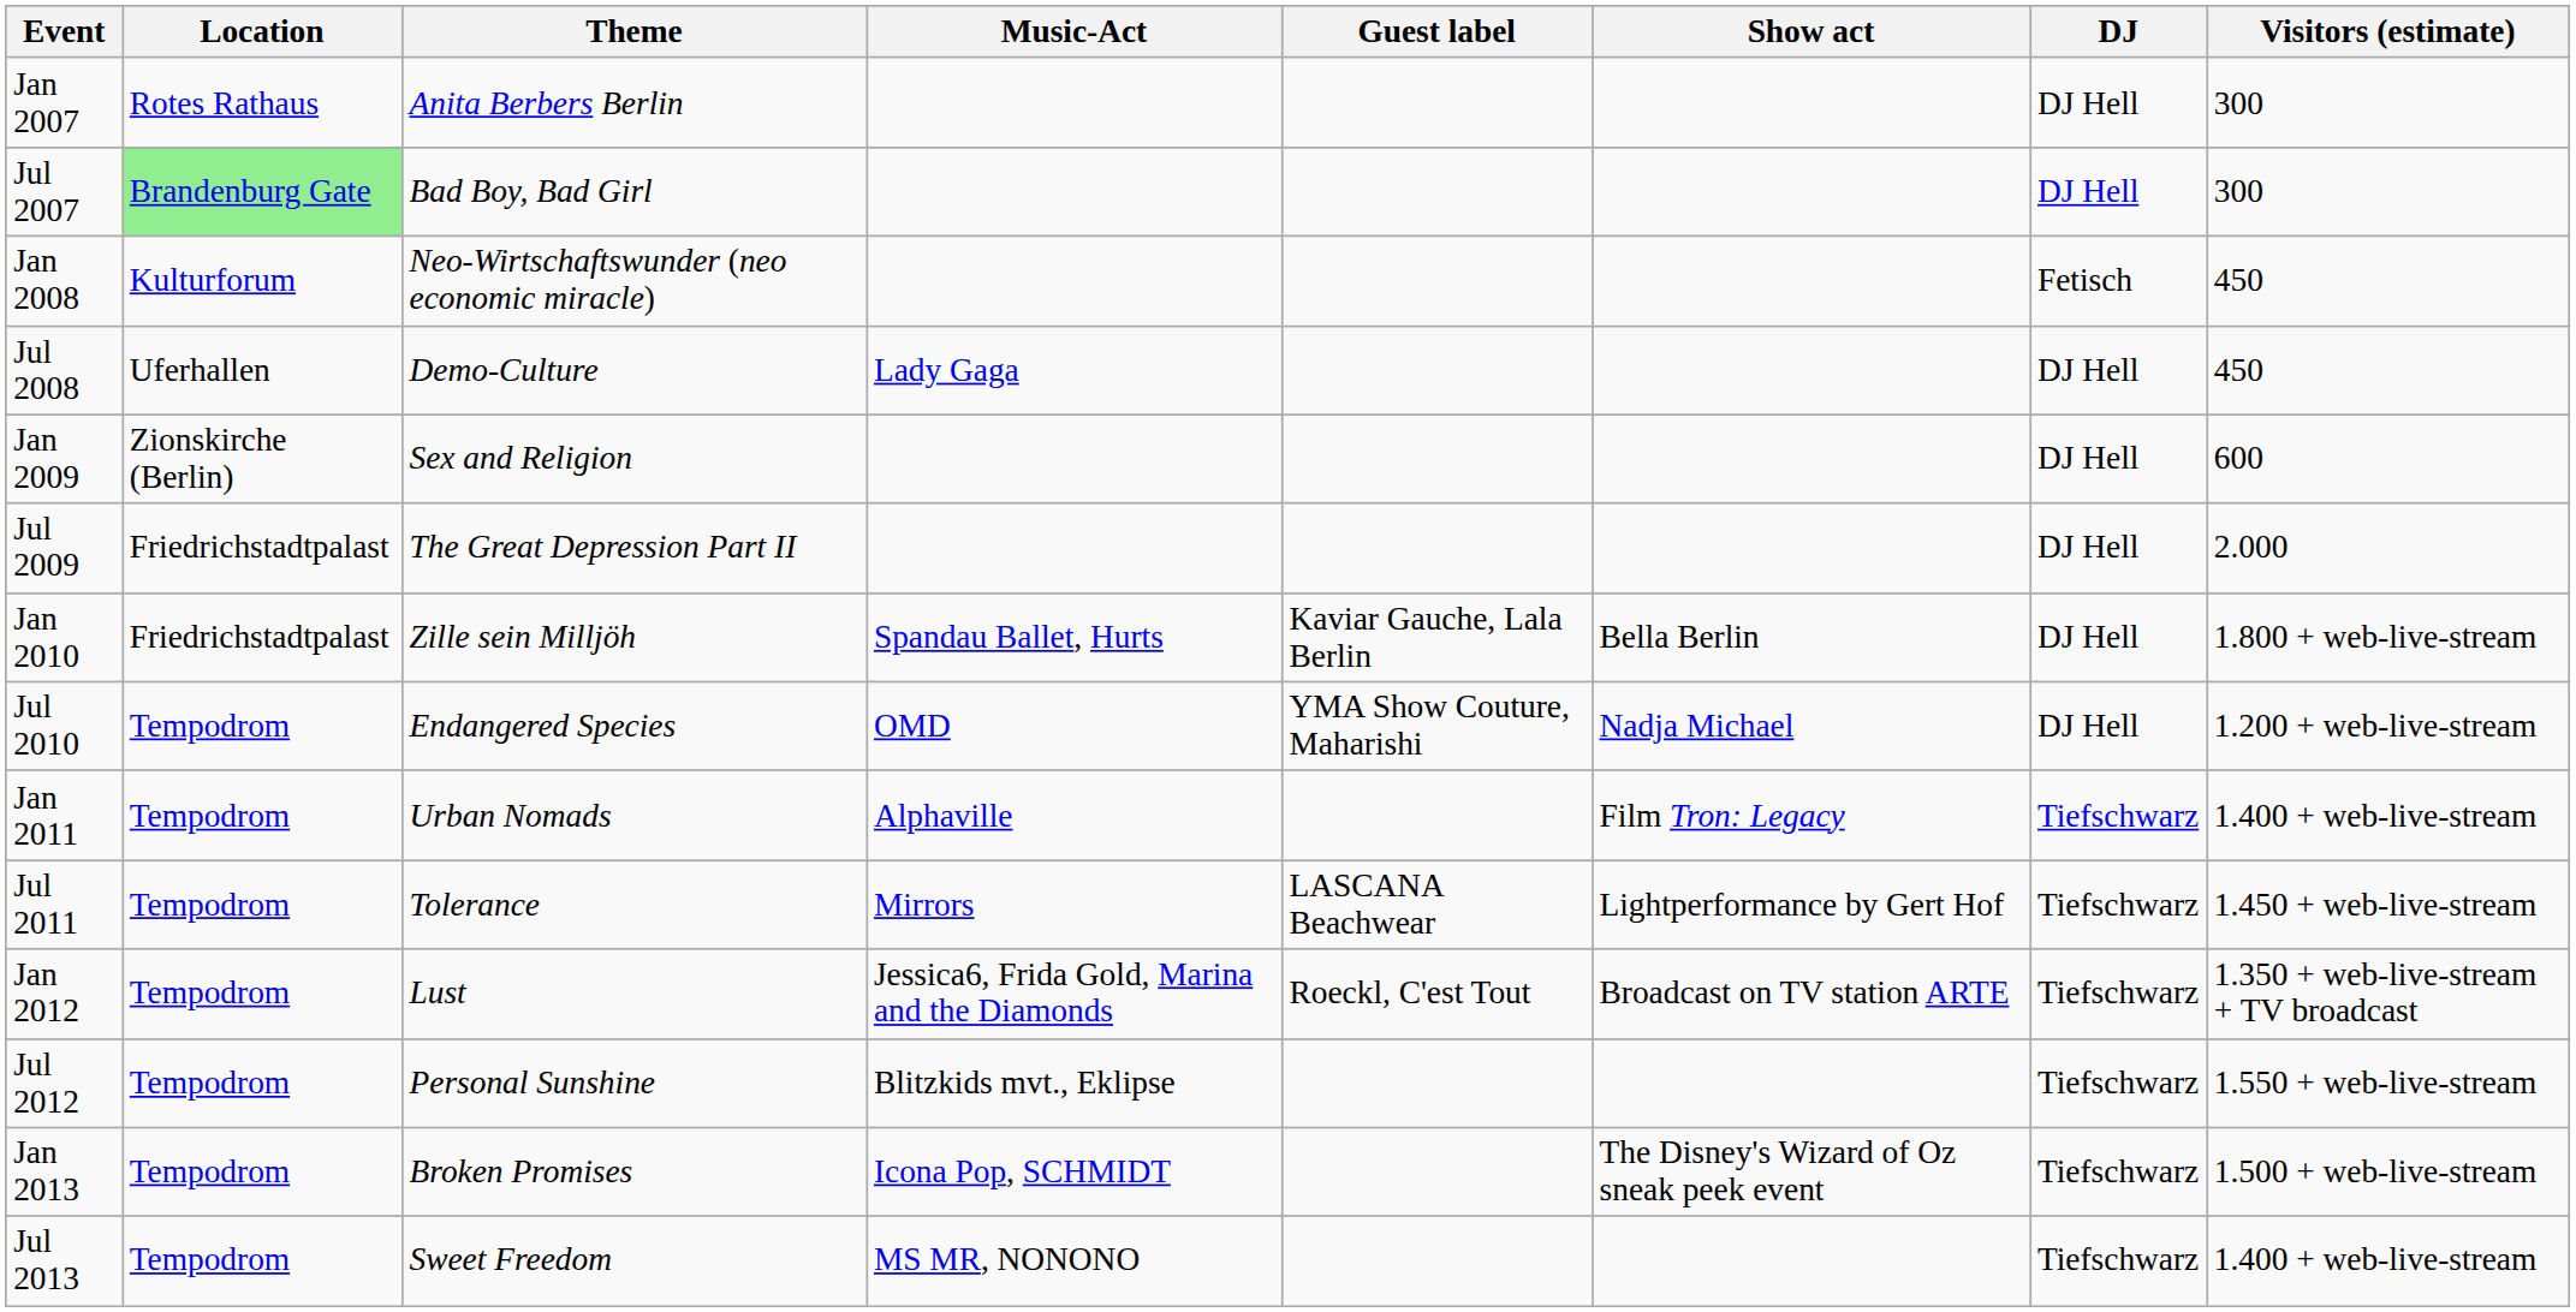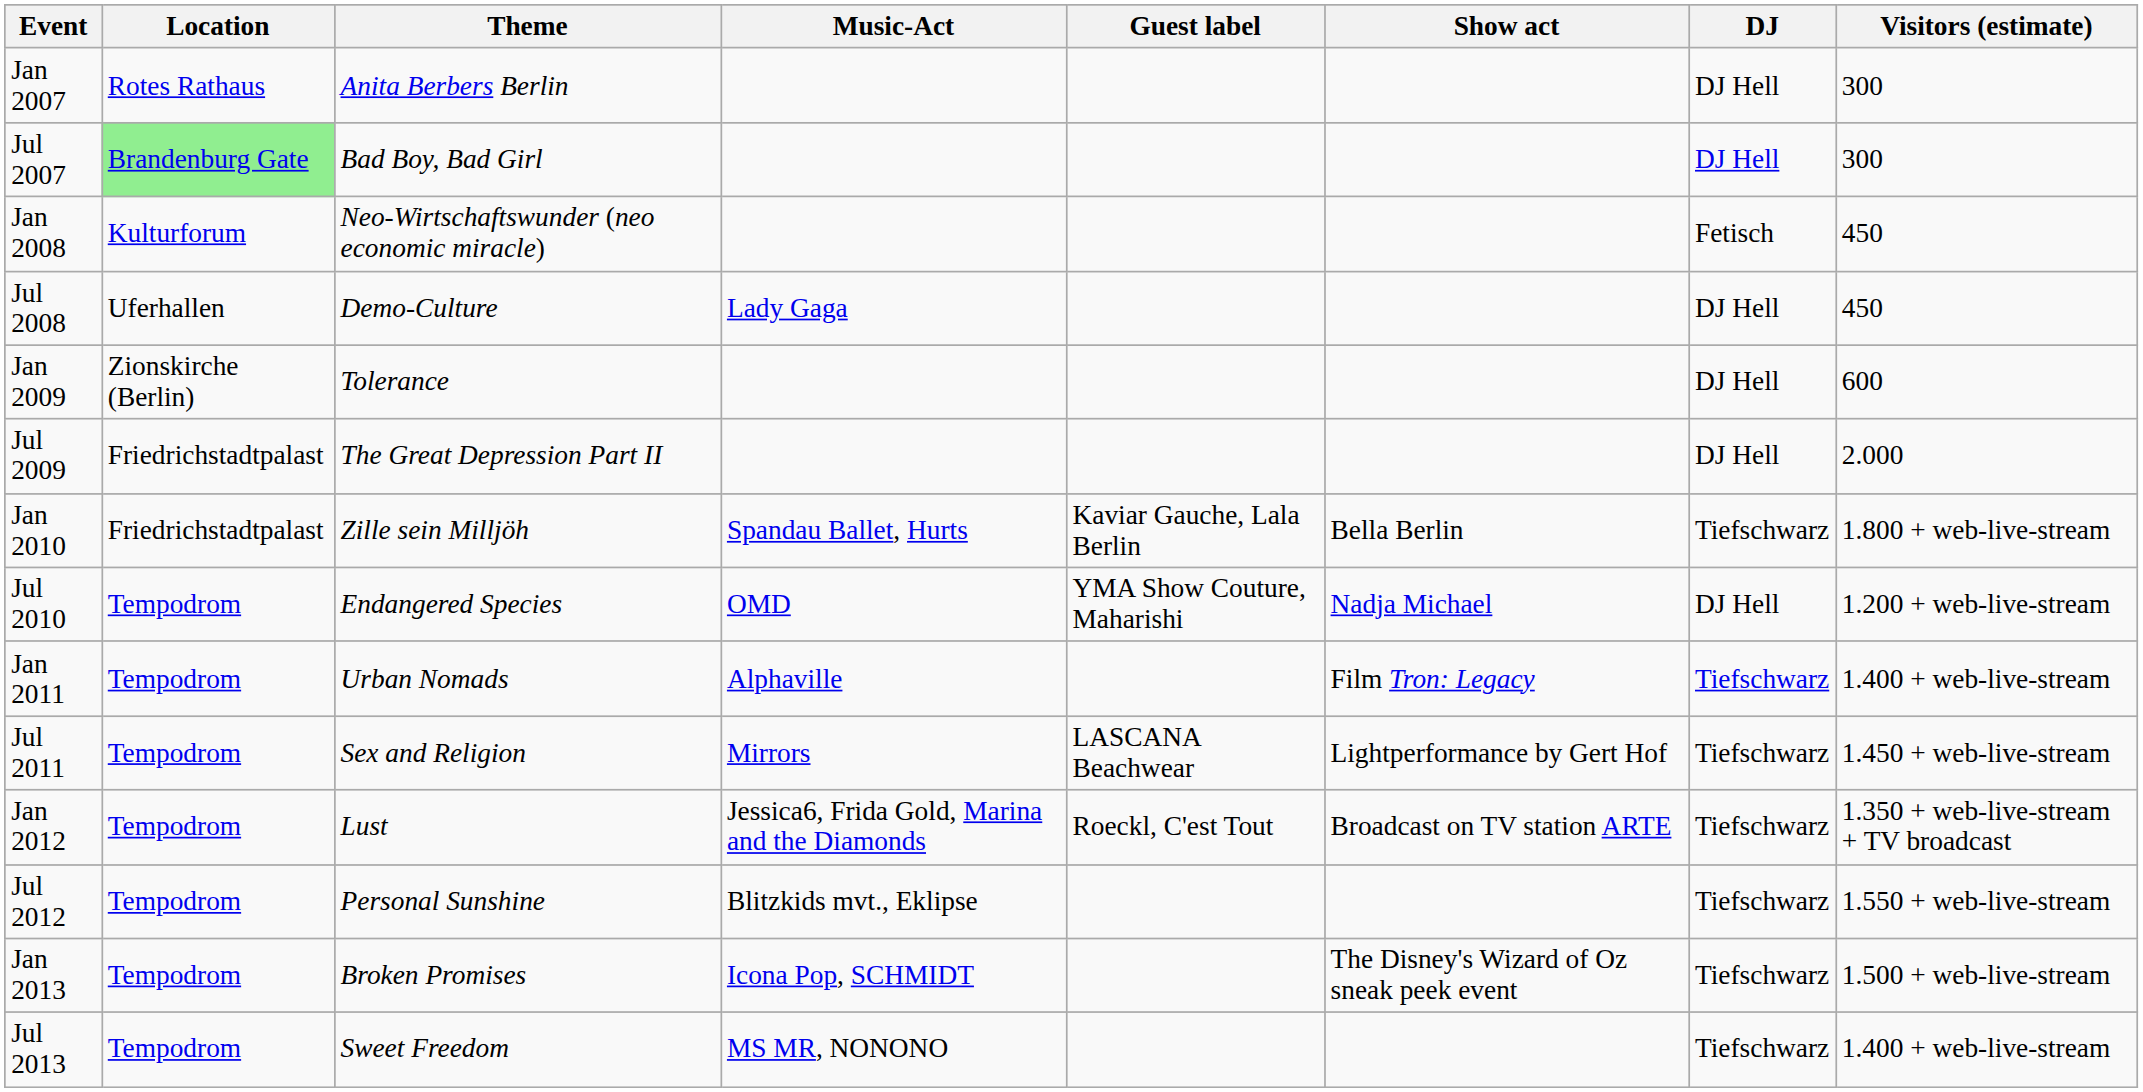 <table class="wikitable">
 <tr>
 <th>Event</th>
 <th>Location</th>
 <th>Theme</th>
 <th>Music-Act</th>
 <th>Guest label</th>
 <th>Show act</th>
 <th>DJ</th>
 <th>Visitors (estimate)</th>
 </tr>
 <tr>
 <td>Jan 2007</td>
 <td><a href='#'>Rotes Rathaus</a></td>
 <td><em><a href='#'>Anita Berbers</a> Berlin</em></td>
 <td></td>
 <td></td>
 <td></td>
 <td>DJ Hell</td>
 <td>300</td>
 </tr>
 <tr>
 <td>Jul 2007</td>
 <td style="background: lightgreen;"><a href='#'>Brandenburg Gate</a></td>
 <td><em>Bad Boy, Bad Girl</em></td>
 <td></td>
 <td></td>
 <td></td>
 <td><a href='#'>DJ Hell</a></td>
 <td>300</td>
 </tr>
 <tr>
 <td>Jan 2008</td>
 <td><a href='#'>Kulturforum</a></td>
 <td><em>Neo-Wirtschaftswunder</em> (<em>neo economic miracle</em>)</td>
 <td></td>
 <td></td>
 <td></td>
 <td>Fetisch</td>
 <td>450</td>
 </tr>
 <tr>
 <td>Jul 2008</td>
 <td>Uferhallen</td>
 <td><em>Demo-Culture</em></td>
 <td><a href='#'>Lady Gaga</a></td>
 <td></td>
 <td></td>
 <td>DJ Hell</td>
 <td>450</td>
 </tr>
 <tr>
 <td>Jan 2009</td>
 <td>Zionskirche (Berlin)</td>
-<td><em>Sex and Religion</em></td>
+<td><em>Tolerance</em></td>
 <td></td>
 <td></td>
 <td></td>
 <td>DJ Hell</td>
 <td>600</td>
 </tr>
 <tr>
 <td>Jul 2009</td>
 <td>Friedrichstadtpalast</td>
 <td><em>The Great Depression Part II</em></td>
 <td></td>
 <td></td>
 <td></td>
 <td>DJ Hell</td>
 <td>2.000</td>
 </tr>
 <tr>
 <td>Jan 2010</td>
 <td>Friedrichstadtpalast</td>
 <td><em>Zille sein Milljöh</em></td>
 <td><a href='#'>Spandau Ballet</a>, <a href='#'>Hurts</a></td>
 <td>Kaviar Gauche, Lala Berlin</td>
 <td>Bella Berlin</td>
-<td>DJ Hell</td>
+<td>Tiefschwarz</td>
 <td>1.800 + web-live-stream</td>
 </tr>
 <tr>
 <td>Jul 2010</td>
 <td><a href='#'>Tempodrom</a></td>
 <td><em>Endangered Species</em></td>
 <td><a href='#'>OMD</a></td>
 <td>YMA Show Couture, Maharishi</td>
 <td><a href='#'>Nadja Michael</a></td>
 <td>DJ Hell</td>
 <td>1.200 + web-live-stream</td>
 </tr>
 <tr>
 <td>Jan 2011</td>
 <td><a href='#'>Tempodrom</a></td>
 <td><em>Urban Nomads</em></td>
 <td><a href='#'>Alphaville</a></td>
 <td></td>
 <td>Film <em><a href='#'>Tron: Legacy</a></em></td>
 <td><a href='#'>Tiefschwarz</a></td>
 <td>1.400 + web-live-stream</td>
 </tr>
 <tr>
 <td>Jul 2011</td>
 <td><a href='#'>Tempodrom</a></td>
-<td><em>Tolerance</em></td>
+<td><em>Sex and Religion</em></td>
 <td><a href='#'>Mirrors</a></td>
 <td>LASCANA Beachwear</td>
 <td>Lightperformance by Gert Hof</td>
 <td>Tiefschwarz</td>
 <td>1.450 + web-live-stream</td>
 </tr>
 <tr>
 <td>Jan 2012</td>
 <td><a href='#'>Tempodrom</a></td>
 <td><em>Lust</em></td>
 <td>Jessica6, Frida Gold, <a href='#'>Marina and the Diamonds</a></td>
 <td>Roeckl, C'est Tout</td>
 <td>Broadcast on TV station <a href='#'>ARTE</a></td>
 <td>Tiefschwarz</td>
 <td>1.350 + web-live-stream + TV broadcast</td>
 </tr>
 <tr>
 <td>Jul 2012</td>
 <td><a href='#'>Tempodrom</a></td>
 <td><em>Personal Sunshine</em></td>
 <td>Blitzkids mvt., Eklipse</td>
 <td></td>
 <td></td>
 <td>Tiefschwarz</td>
 <td>1.550 + web-live-stream</td>
 </tr>
 <tr>
 <td>Jan 2013</td>
 <td><a href='#'>Tempodrom</a></td>
 <td><em>Broken Promises</em></td>
 <td><a href='#'>Icona Pop</a>, <a href='#'>SCHMIDT</a></td>
 <td></td>
 <td>The Disney's Wizard of Oz sneak peek event</td>
 <td>Tiefschwarz</td>
 <td>1.500 + web-live-stream</td>
 </tr>
 <tr>
 <td>Jul 2013</td>
 <td><a href='#'>Tempodrom</a></td>
 <td><em>Sweet Freedom</em></td>
 <td><a href='#'>MS MR</a>, NONONO</td>
 <td></td>
 <td></td>
 <td>Tiefschwarz</td>
 <td>1.400 + web-live-stream</td>
 </tr>
 </table>
